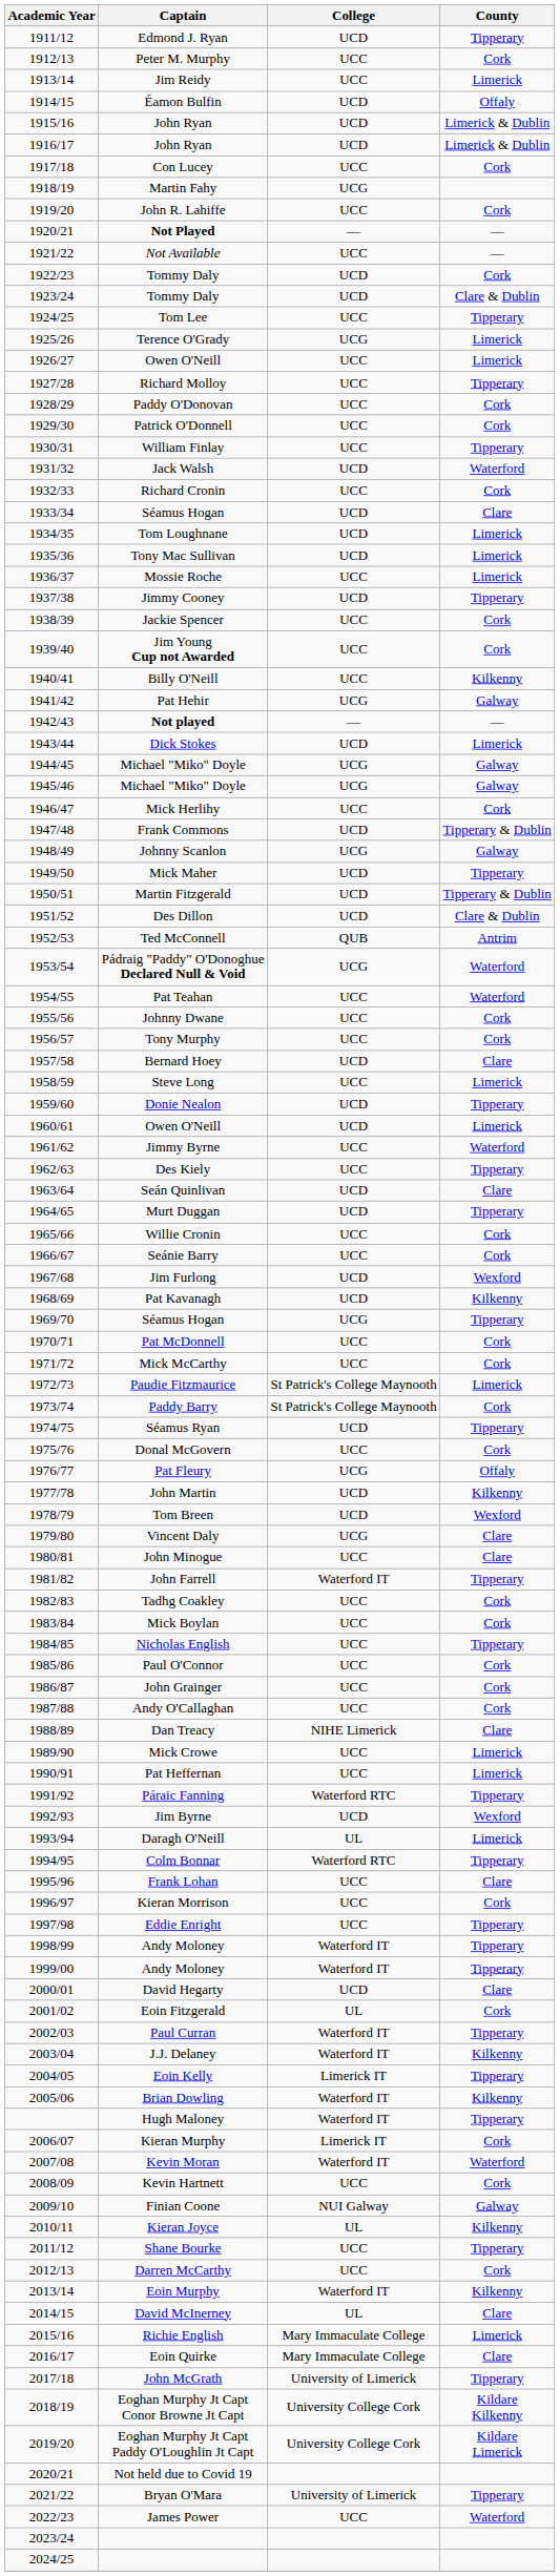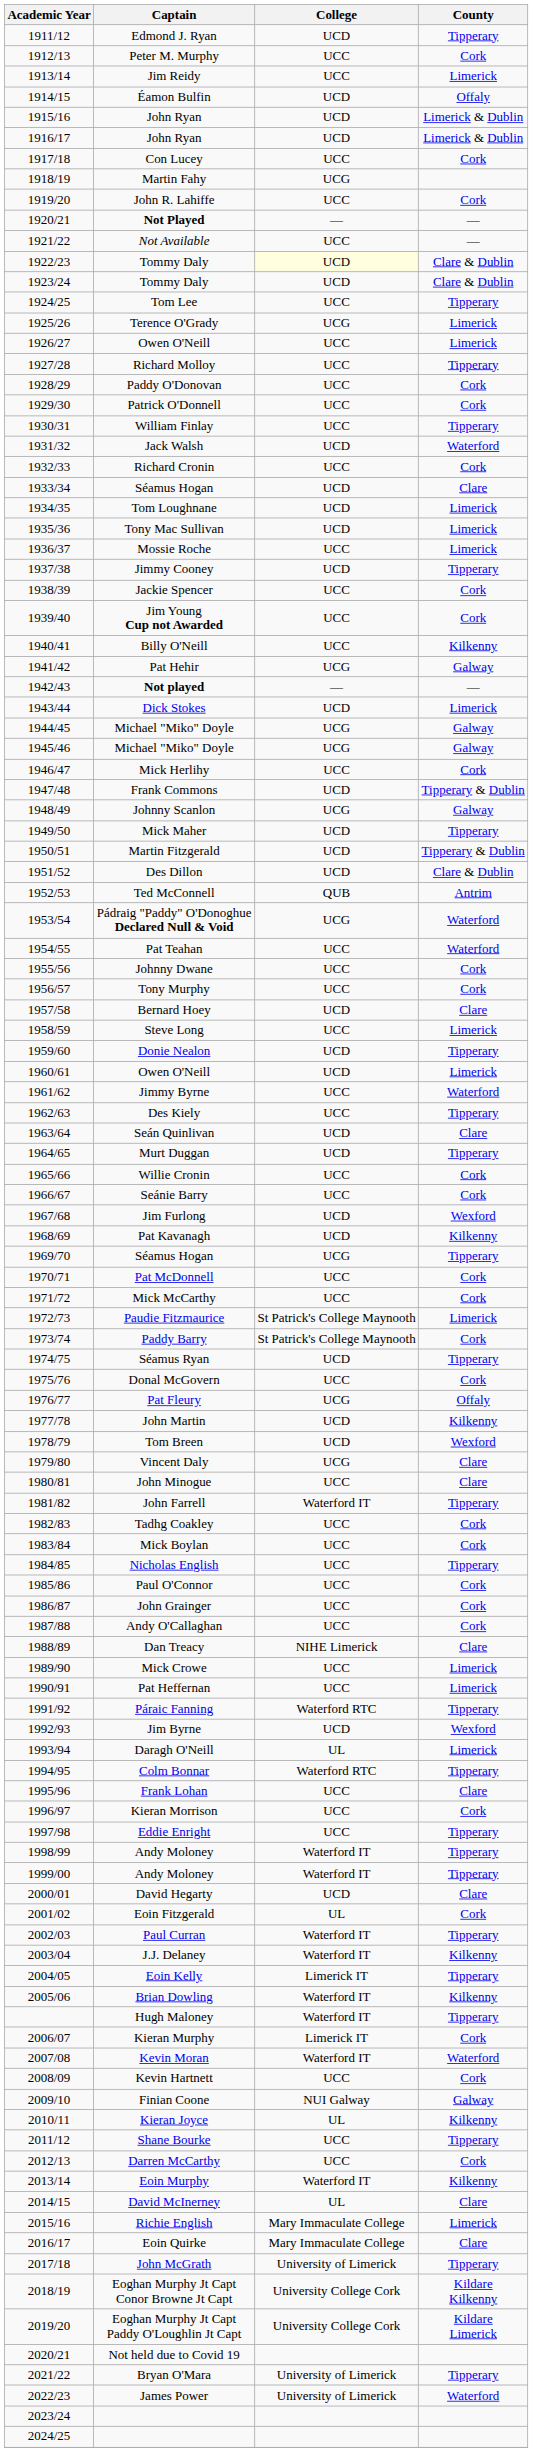 <table class="wikitable">
 <tr style="background:#efefef">
 <th>Academic Year</th>
 <th>Captain</th>
 <th>College</th>
 <th>County</th>
 </tr>
 <tr align="center">
 <td>1911/12</td>
 <td>Edmond J. Ryan</td>
 <td>UCD</td>
 <td><a href='#'>Tipperary</a></td>
 </tr>
 <tr align="center">
 <td>1912/13</td>
 <td>Peter M. Murphy</td>
 <td>UCC</td>
 <td><a href='#'>Cork</a></td>
 </tr>
 <tr align="center">
 <td>1913/14</td>
 <td>Jim Reidy</td>
 <td>UCC</td>
 <td><a href='#'>Limerick</a></td>
 </tr>
 <tr align="center">
 <td>1914/15</td>
 <td>Éamon Bulfin</td>
 <td>UCD</td>
 <td><a href='#'>Offaly</a></td>
 </tr>
 <tr align="center">
 <td>1915/16</td>
 <td>John Ryan</td>
 <td>UCD</td>
 <td><a href='#'>Limerick</a> & <a href='#'>Dublin</a></td>
 </tr>
 <tr align="center">
 <td>1916/17</td>
 <td>John Ryan</td>
 <td>UCD</td>
 <td><a href='#'>Limerick</a> & <a href='#'>Dublin</a></td>
 </tr>
 <tr align="center">
 <td>1917/18</td>
 <td>Con Lucey</td>
 <td>UCC</td>
 <td><a href='#'>Cork</a></td>
 </tr>
 <tr align="center">
 <td>1918/19</td>
 <td>Martin Fahy</td>
 <td>UCG</td>
 <td></td>
 </tr>
 <tr align="center">
 <td>1919/20</td>
 <td>John R. Lahiffe</td>
 <td>UCC</td>
 <td><a href='#'>Cork</a></td>
 </tr>
 <tr align="center">
 <td>1920/21</td>
 <td><strong>Not Played</strong></td>
 <td>—</td>
 <td>—</td>
 </tr>
 <tr align="center">
 <td>1921/22</td>
 <td><em>Not Available</em></td>
 <td>UCC</td>
 <td>—</td>
 </tr>
 <tr align="center">
 <td>1922/23</td>
 <td>Tommy Daly</td>
-<td>UCD</td>
-<td><a href='#'>Cork</a></td>
+<td style="background: lightyellow;">UCD</td>
+<td><a href='#'>Clare</a> & <a href='#'>Dublin</a></td>
 </tr>
 <tr align="center">
 <td>1923/24</td>
 <td>Tommy Daly</td>
 <td>UCD</td>
 <td><a href='#'>Clare</a> & <a href='#'>Dublin</a></td>
 </tr>
 <tr align="center">
 <td>1924/25</td>
 <td>Tom Lee</td>
 <td>UCC</td>
 <td><a href='#'>Tipperary</a></td>
 </tr>
 <tr align="center">
 <td>1925/26</td>
 <td>Terence O'Grady</td>
 <td>UCG</td>
 <td><a href='#'>Limerick</a></td>
 </tr>
 <tr align="center">
 <td>1926/27</td>
 <td>Owen O'Neill</td>
 <td>UCC</td>
 <td><a href='#'>Limerick</a></td>
 </tr>
 <tr align="center">
 <td>1927/28</td>
 <td>Richard Molloy</td>
 <td>UCC</td>
 <td><a href='#'>Tipperary</a></td>
 </tr>
 <tr align="center">
 <td>1928/29</td>
 <td>Paddy O'Donovan</td>
 <td>UCC</td>
 <td><a href='#'>Cork</a></td>
 </tr>
 <tr align="center">
 <td>1929/30</td>
 <td>Patrick O'Donnell</td>
 <td>UCC</td>
 <td><a href='#'>Cork</a></td>
 </tr>
 <tr align="center">
 <td>1930/31</td>
 <td>William Finlay</td>
 <td>UCC</td>
 <td><a href='#'>Tipperary</a></td>
 </tr>
 <tr align="center">
 <td>1931/32</td>
 <td>Jack Walsh</td>
 <td>UCD</td>
 <td><a href='#'>Waterford</a></td>
 </tr>
 <tr align="center">
 <td>1932/33</td>
 <td>Richard Cronin</td>
 <td>UCC</td>
 <td><a href='#'>Cork</a></td>
 </tr>
 <tr align="center">
 <td>1933/34</td>
 <td>Séamus Hogan</td>
 <td>UCD</td>
 <td><a href='#'>Clare</a></td>
 </tr>
 <tr align="center">
 <td>1934/35</td>
 <td>Tom Loughnane</td>
 <td>UCD</td>
 <td><a href='#'>Limerick</a></td>
 </tr>
 <tr align="center">
 <td>1935/36</td>
 <td>Tony Mac Sullivan</td>
 <td>UCD</td>
 <td><a href='#'>Limerick</a></td>
 </tr>
 <tr align="center">
 <td>1936/37</td>
 <td>Mossie Roche</td>
 <td>UCC</td>
 <td><a href='#'>Limerick</a></td>
 </tr>
 <tr align="center">
 <td>1937/38</td>
 <td>Jimmy Cooney</td>
 <td>UCD</td>
 <td><a href='#'>Tipperary</a></td>
 </tr>
 <tr align="center">
 <td>1938/39</td>
 <td>Jackie Spencer</td>
 <td>UCC</td>
 <td><a href='#'>Cork</a></td>
 </tr>
 <tr align="center">
 <td>1939/40</td>
 <td>Jim Young<br><strong>Cup not Awarded</strong></td>
 <td>UCC</td>
 <td><a href='#'>Cork</a></td>
 </tr>
 <tr align="center">
 <td>1940/41</td>
 <td>Billy O'Neill</td>
 <td>UCC</td>
 <td><a href='#'>Kilkenny</a></td>
 </tr>
 <tr align="center">
 <td>1941/42</td>
 <td>Pat Hehir</td>
 <td>UCG</td>
 <td><a href='#'>Galway</a></td>
 </tr>
 <tr align="center">
 <td>1942/43</td>
 <td><strong>Not played</strong></td>
 <td>—</td>
 <td>—</td>
 </tr>
 <tr align="center">
 <td>1943/44</td>
 <td><a href='#'>Dick Stokes</a></td>
 <td>UCD</td>
 <td><a href='#'>Limerick</a></td>
 </tr>
 <tr align="center">
 <td>1944/45</td>
 <td>Michael "Miko" Doyle</td>
 <td>UCG</td>
 <td><a href='#'>Galway</a></td>
 </tr>
 <tr align="center">
 <td>1945/46</td>
 <td>Michael "Miko" Doyle</td>
 <td>UCG</td>
 <td><a href='#'>Galway</a></td>
 </tr>
 <tr align="center">
 <td>1946/47</td>
 <td>Mick Herlihy</td>
 <td>UCC</td>
 <td><a href='#'>Cork</a></td>
 </tr>
 <tr align="center">
 <td>1947/48</td>
 <td>Frank Commons</td>
 <td>UCD</td>
 <td><a href='#'>Tipperary</a> & <a href='#'>Dublin</a></td>
 </tr>
 <tr align="center">
 <td>1948/49</td>
 <td>Johnny Scanlon</td>
 <td>UCG</td>
 <td><a href='#'>Galway</a></td>
 </tr>
 <tr align="center">
 <td>1949/50</td>
 <td>Mick Maher</td>
 <td>UCD</td>
 <td><a href='#'>Tipperary</a></td>
 </tr>
 <tr align="center">
 <td>1950/51</td>
 <td>Martin Fitzgerald</td>
 <td>UCD</td>
 <td><a href='#'>Tipperary</a> & <a href='#'>Dublin</a></td>
 </tr>
 <tr align="center">
 <td>1951/52</td>
 <td>Des Dillon</td>
 <td>UCD</td>
 <td><a href='#'>Clare</a> & <a href='#'>Dublin</a></td>
 </tr>
 <tr align="center">
 <td>1952/53</td>
 <td>Ted McConnell</td>
 <td>QUB</td>
 <td><a href='#'>Antrim</a></td>
 </tr>
 <tr align="center">
 <td>1953/54</td>
 <td>Pádraig "Paddy" O'Donoghue<br><strong>Declared Null & Void</strong></td>
 <td>UCG</td>
 <td><a href='#'>Waterford</a></td>
 </tr>
 <tr align="center">
 <td>1954/55</td>
 <td>Pat Teahan</td>
 <td>UCC</td>
 <td><a href='#'>Waterford</a></td>
 </tr>
 <tr align="center">
 <td>1955/56</td>
 <td>Johnny Dwane</td>
 <td>UCC</td>
 <td><a href='#'>Cork</a></td>
 </tr>
 <tr align="center">
 <td>1956/57</td>
 <td>Tony Murphy</td>
 <td>UCC</td>
 <td><a href='#'>Cork</a></td>
 </tr>
 <tr align="center">
 <td>1957/58</td>
 <td>Bernard Hoey</td>
 <td>UCD</td>
 <td><a href='#'>Clare</a></td>
 </tr>
 <tr align="center">
 <td>1958/59</td>
 <td>Steve Long</td>
 <td>UCC</td>
 <td><a href='#'>Limerick</a></td>
 </tr>
 <tr align="center">
 <td>1959/60</td>
 <td><a href='#'>Donie Nealon</a></td>
 <td>UCD</td>
 <td><a href='#'>Tipperary</a></td>
 </tr>
 <tr align="center">
 <td>1960/61</td>
 <td>Owen O'Neill</td>
 <td>UCD</td>
 <td><a href='#'>Limerick</a></td>
 </tr>
 <tr align="center">
 <td>1961/62</td>
 <td>Jimmy Byrne</td>
 <td>UCC</td>
 <td><a href='#'>Waterford</a></td>
 </tr>
 <tr align="center">
 <td>1962/63</td>
 <td>Des Kiely</td>
 <td>UCC</td>
 <td><a href='#'>Tipperary</a></td>
 </tr>
 <tr align="center">
 <td>1963/64</td>
 <td>Seán Quinlivan</td>
 <td>UCD</td>
 <td><a href='#'>Clare</a></td>
 </tr>
 <tr align="center">
 <td>1964/65</td>
 <td>Murt Duggan</td>
 <td>UCD</td>
 <td><a href='#'>Tipperary</a></td>
 </tr>
 <tr align="center">
 <td>1965/66</td>
 <td>Willie Cronin</td>
 <td>UCC</td>
 <td><a href='#'>Cork</a></td>
 </tr>
 <tr align="center">
 <td>1966/67</td>
 <td>Seánie Barry</td>
 <td>UCC</td>
 <td><a href='#'>Cork</a></td>
 </tr>
 <tr align="center">
 <td>1967/68</td>
 <td>Jim Furlong</td>
 <td>UCD</td>
 <td><a href='#'>Wexford</a></td>
 </tr>
 <tr align="center">
 <td>1968/69</td>
 <td>Pat Kavanagh</td>
 <td>UCD</td>
 <td><a href='#'>Kilkenny</a></td>
 </tr>
 <tr align="center">
 <td>1969/70</td>
 <td>Séamus Hogan</td>
 <td>UCG</td>
 <td><a href='#'>Tipperary</a></td>
 </tr>
 <tr align="center">
 <td>1970/71</td>
 <td><a href='#'>Pat McDonnell</a></td>
 <td>UCC</td>
 <td><a href='#'>Cork</a></td>
 </tr>
 <tr align="center">
 <td>1971/72</td>
 <td>Mick McCarthy</td>
 <td>UCC</td>
 <td><a href='#'>Cork</a></td>
 </tr>
 <tr align="center">
 <td>1972/73</td>
 <td><a href='#'>Paudie Fitzmaurice</a></td>
 <td>St Patrick's College Maynooth</td>
 <td><a href='#'>Limerick</a></td>
 </tr>
 <tr align="center">
 <td>1973/74</td>
 <td><a href='#'>Paddy Barry</a></td>
 <td>St Patrick's College Maynooth</td>
 <td><a href='#'>Cork</a></td>
 </tr>
 <tr align="center">
 <td>1974/75</td>
 <td>Séamus Ryan</td>
 <td>UCD</td>
 <td><a href='#'>Tipperary</a></td>
 </tr>
 <tr align="center">
 <td>1975/76</td>
 <td>Donal McGovern</td>
 <td>UCC</td>
 <td><a href='#'>Cork</a></td>
 </tr>
 <tr align="center">
 <td>1976/77</td>
 <td><a href='#'>Pat Fleury</a></td>
 <td>UCG</td>
 <td><a href='#'>Offaly</a></td>
 </tr>
 <tr align="center">
 <td>1977/78</td>
 <td>John Martin</td>
 <td>UCD</td>
 <td><a href='#'>Kilkenny</a></td>
 </tr>
 <tr align="center">
 <td>1978/79</td>
 <td>Tom Breen</td>
 <td>UCD</td>
 <td><a href='#'>Wexford</a></td>
 </tr>
 <tr align="center">
 <td>1979/80</td>
 <td>Vincent Daly</td>
 <td>UCG</td>
 <td><a href='#'>Clare</a></td>
 </tr>
 <tr align="center">
 <td>1980/81</td>
 <td>John Minogue</td>
 <td>UCC</td>
 <td><a href='#'>Clare</a></td>
 </tr>
 <tr align="center">
 <td>1981/82</td>
 <td>John Farrell</td>
 <td>Waterford IT</td>
 <td><a href='#'>Tipperary</a></td>
 </tr>
 <tr align="center">
 <td>1982/83</td>
 <td>Tadhg Coakley</td>
 <td>UCC</td>
 <td><a href='#'>Cork</a></td>
 </tr>
 <tr align="center">
 <td>1983/84</td>
 <td>Mick Boylan</td>
 <td>UCC</td>
 <td><a href='#'>Cork</a></td>
 </tr>
 <tr align="center">
 <td>1984/85</td>
 <td><a href='#'>Nicholas English</a></td>
 <td>UCC</td>
 <td><a href='#'>Tipperary</a></td>
 </tr>
 <tr align="center">
 <td>1985/86</td>
 <td>Paul O'Connor</td>
 <td>UCC</td>
 <td><a href='#'>Cork</a></td>
 </tr>
 <tr align="center">
 <td>1986/87</td>
 <td>John Grainger</td>
 <td>UCC</td>
 <td><a href='#'>Cork</a></td>
 </tr>
 <tr align="center">
 <td>1987/88</td>
 <td>Andy O'Callaghan</td>
 <td>UCC</td>
 <td><a href='#'>Cork</a></td>
 </tr>
 <tr align="center">
 <td>1988/89</td>
 <td>Dan Treacy</td>
 <td>NIHE Limerick</td>
 <td><a href='#'>Clare</a></td>
 </tr>
 <tr align="center">
 <td>1989/90</td>
 <td>Mick Crowe</td>
 <td>UCC</td>
 <td><a href='#'>Limerick</a></td>
 </tr>
 <tr align="center">
 <td>1990/91</td>
 <td>Pat Heffernan</td>
 <td>UCC</td>
 <td><a href='#'>Limerick</a></td>
 </tr>
 <tr align="center">
 <td>1991/92</td>
 <td><a href='#'>Páraic Fanning</a></td>
 <td>Waterford RTC</td>
 <td><a href='#'>Tipperary</a></td>
 </tr>
 <tr align="center">
 <td>1992/93</td>
 <td>Jim Byrne</td>
 <td>UCD</td>
 <td><a href='#'>Wexford</a></td>
 </tr>
 <tr align="center">
 <td>1993/94</td>
 <td>Daragh O'Neill</td>
 <td>UL</td>
 <td><a href='#'>Limerick</a></td>
 </tr>
 <tr align="center">
 <td>1994/95</td>
 <td><a href='#'>Colm Bonnar</a></td>
 <td>Waterford RTC</td>
 <td><a href='#'>Tipperary</a></td>
 </tr>
 <tr align="center">
 <td>1995/96</td>
 <td><a href='#'>Frank Lohan</a></td>
 <td>UCC</td>
 <td><a href='#'>Clare</a></td>
 </tr>
 <tr align="center">
 <td>1996/97</td>
 <td>Kieran Morrison</td>
 <td>UCC</td>
 <td><a href='#'>Cork</a></td>
 </tr>
 <tr align="center">
 <td>1997/98</td>
 <td><a href='#'>Eddie Enright</a></td>
 <td>UCC</td>
 <td><a href='#'>Tipperary</a></td>
 </tr>
 <tr align="center">
 <td>1998/99</td>
 <td>Andy Moloney</td>
 <td>Waterford IT</td>
 <td><a href='#'>Tipperary</a></td>
 </tr>
 <tr align="center">
 <td>1999/00</td>
 <td>Andy Moloney</td>
 <td>Waterford IT</td>
 <td><a href='#'>Tipperary</a></td>
 </tr>
 <tr align="center">
 <td>2000/01</td>
 <td>David Hegarty</td>
 <td>UCD</td>
 <td><a href='#'>Clare</a></td>
 </tr>
 <tr align="center">
 <td>2001/02</td>
 <td>Eoin Fitzgerald</td>
 <td>UL</td>
 <td><a href='#'>Cork</a></td>
 </tr>
 <tr align="center">
 <td>2002/03</td>
 <td><a href='#'>Paul Curran</a></td>
 <td>Waterford IT</td>
 <td><a href='#'>Tipperary</a></td>
 </tr>
 <tr align="center">
 <td>2003/04</td>
 <td>J.J. Delaney</td>
 <td>Waterford IT</td>
 <td><a href='#'>Kilkenny</a></td>
 </tr>
 <tr align="center">
 <td>2004/05</td>
 <td><a href='#'>Eoin Kelly</a></td>
 <td>Limerick IT</td>
 <td><a href='#'>Tipperary</a></td>
 </tr>
 <tr align="center">
 <td>2005/06</td>
 <td><a href='#'>Brian Dowling</a></td>
 <td>Waterford IT</td>
 <td><a href='#'>Kilkenny</a></td>
 </tr>
 <tr align="center">
 <td></td>
 <td>Hugh Maloney</td>
 <td>Waterford IT</td>
 <td><a href='#'>Tipperary</a></td>
 </tr>
 <tr align="center">
 <td>2006/07</td>
 <td>Kieran Murphy</td>
 <td>Limerick IT</td>
 <td><a href='#'>Cork</a></td>
 </tr>
 <tr align="center">
 <td>2007/08</td>
 <td><a href='#'>Kevin Moran</a></td>
 <td>Waterford IT</td>
 <td><a href='#'>Waterford</a></td>
 </tr>
 <tr align="center">
 <td>2008/09</td>
 <td>Kevin Hartnett</td>
 <td>UCC</td>
 <td><a href='#'>Cork</a></td>
 </tr>
 <tr align="center">
 <td>2009/10</td>
 <td>Finian Coone</td>
 <td>NUI Galway</td>
 <td><a href='#'>Galway</a></td>
 </tr>
 <tr align="center">
 <td>2010/11</td>
 <td><a href='#'>Kieran Joyce</a></td>
 <td>UL</td>
 <td><a href='#'>Kilkenny</a></td>
 </tr>
 <tr align="center">
 <td>2011/12</td>
 <td><a href='#'>Shane Bourke</a></td>
 <td>UCC</td>
 <td><a href='#'>Tipperary</a></td>
 </tr>
 <tr align="center">
 <td>2012/13</td>
 <td><a href='#'>Darren McCarthy</a></td>
 <td>UCC</td>
 <td><a href='#'>Cork</a></td>
 </tr>
 <tr align="center">
 <td>2013/14</td>
 <td><a href='#'>Eoin Murphy</a></td>
 <td>Waterford IT</td>
 <td><a href='#'>Kilkenny</a></td>
 </tr>
 <tr align="center">
 <td>2014/15</td>
 <td><a href='#'>David McInerney</a></td>
 <td>UL</td>
 <td><a href='#'>Clare</a></td>
 </tr>
 <tr align="center">
 <td>2015/16</td>
 <td><a href='#'>Richie English</a></td>
 <td>Mary Immaculate College</td>
 <td><a href='#'>Limerick</a></td>
 </tr>
 <tr align="center">
 <td>2016/17</td>
 <td>Eoin Quirke</td>
 <td>Mary Immaculate College</td>
 <td><a href='#'>Clare</a></td>
 </tr>
 <tr align="center">
 <td>2017/18</td>
 <td><a href='#'>John McGrath</a></td>
 <td>University of Limerick</td>
 <td><a href='#'>Tipperary</a></td>
 </tr>
 <tr align="center">
 <td>2018/19</td>
 <td>Eoghan Murphy Jt Capt<br>Conor Browne Jt Capt </td>
 <td>University College Cork</td>
 <td><a href='#'>Kildare</a><br><a href='#'>Kilkenny</a></td>
 </tr>
 <tr align="center">
 <td>2019/20</td>
 <td>Eoghan Murphy Jt Capt<br>Paddy O'Loughlin Jt Capt</td>
 <td>University College Cork</td>
 <td><a href='#'>Kildare</a><br><a href='#'>Limerick</a></td>
 </tr>
 <tr align="center">
 <td>2020/21</td>
 <td>Not held due to Covid 19</td>
 <td></td>
 <td></td>
 </tr>
 <tr align="center">
 <td>2021/22</td>
 <td>Bryan O'Mara</td>
 <td>University of Limerick</td>
 <td><a href='#'>Tipperary</a></td>
 </tr>
 <tr align="center">
 <td>2022/23</td>
 <td>James Power</td>
-<td>UCC</td>
+<td>University of Limerick</td>
 <td><a href='#'>Waterford</a></td>
 </tr>
 <tr align="center">
 <td>2023/24</td>
 <td></td>
 <td></td>
 <td></td>
 </tr>
 <tr align="center">
 <td>2024/25</td>
 <td></td>
 <td></td>
 <td></td>
 </tr>
 <tr align="center">
 </tr>
 </table>
